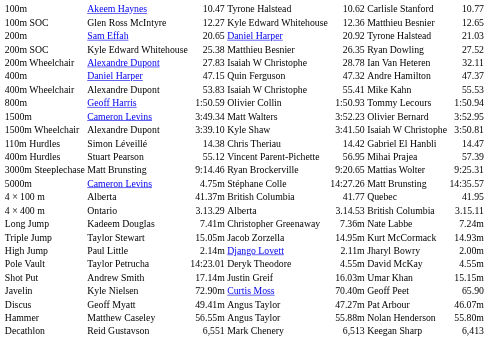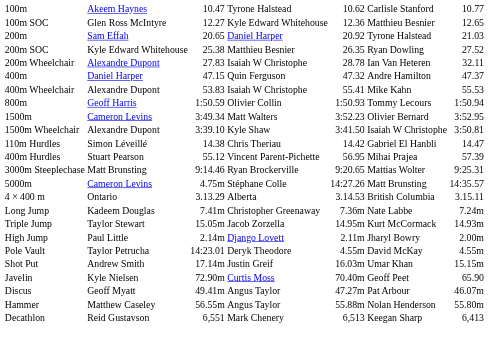 <table>
 <tr>
 <td>100m</td>
 <td> <a href='#'>Akeem Haynes</a></td>
 <td align="right">10.47</td>
 <td> Tyrone Halstead</td>
 <td align="right">10.62</td>
 <td> Carlisle Stanford</td>
 <td align="right">10.77</td>
 </tr>
 <tr>
 <td>100m SOC</td>
 <td> Glen Ross McIntyre</td>
 <td align="right">12.27</td>
 <td> Kyle Edward Whitehouse</td>
 <td align="right">12.36</td>
 <td> Matthieu Besnier</td>
 <td align="right">12.65</td>
 </tr>
 <tr>
 <td>200m</td>
 <td> <a href='#'>Sam Effah</a></td>
 <td align="right">20.65</td>
 <td> <a href='#'>Daniel Harper</a></td>
 <td align="right">20.92</td>
 <td> Tyrone Halstead</td>
 <td align="right">21.03</td>
 </tr>
 <tr>
 <td>200m SOC</td>
 <td> Kyle Edward Whitehouse</td>
 <td align="right">25.38</td>
 <td> Matthieu Besnier</td>
 <td align="right">26.35</td>
 <td> Ryan Dowling</td>
 <td align="right">27.52</td>
 </tr>
 <tr>
 <td>200m Wheelchair</td>
 <td> <a href='#'>Alexandre Dupont</a></td>
 <td align="right">27.83</td>
 <td> Isaiah W Christophe</td>
 <td align="right">28.78</td>
 <td> Ian Van Heteren</td>
 <td align="right">32.11</td>
 </tr>
 <tr>
 <td>400m</td>
 <td> <a href='#'>Daniel Harper</a></td>
 <td align="right">47.15</td>
 <td> Quin Ferguson</td>
 <td align="right">47.32</td>
 <td> Andre Hamilton</td>
 <td align="right">47.37</td>
 </tr>
 <tr>
 <td>400m Wheelchair</td>
 <td> Alexandre Dupont</td>
 <td align="right">53.83</td>
 <td> Isaiah W Christophe</td>
 <td align="right">55.41</td>
 <td> Mike Kahn</td>
 <td align="right">55.53</td>
 </tr>
 <tr>
 <td>800m</td>
 <td> <a href='#'>Geoff Harris</a></td>
 <td align="right">1:50.59</td>
 <td> Olivier Collin</td>
 <td align="right">1:50.93</td>
 <td> Tommy Lecours</td>
 <td align="right">1:50.94</td>
 </tr>
 <tr>
 <td>1500m</td>
 <td> <a href='#'>Cameron Levins</a></td>
 <td align="right">3:49.34</td>
 <td> Matt Walters</td>
 <td align="right">3:52.23</td>
 <td> Olivier Bernard</td>
 <td align="right">3:52.95</td>
 </tr>
 <tr>
 <td>1500m Wheelchair</td>
 <td> Alexandre Dupont</td>
 <td align="right">3:39.10</td>
 <td> Kyle Shaw</td>
 <td align="right">3:41.50</td>
 <td> Isaiah W Christophe</td>
 <td align="right">3:50.81</td>
 </tr>
 <tr>
 <td>110m Hurdles</td>
 <td> Simon Léveillé</td>
 <td align="right">14.38</td>
 <td> Chris Theriau</td>
 <td align="right">14.42</td>
 <td> Gabriel El Hanbli</td>
 <td align="right">14.47</td>
 </tr>
 <tr>
 <td>400m Hurdles</td>
 <td> Stuart Pearson</td>
 <td align="right">55.12</td>
 <td> Vincent Parent-Pichette</td>
 <td align="right">56.95</td>
 <td> Mihai Prajea</td>
 <td align="right">57.39</td>
 </tr>
 <tr>
 <td>3000m Steeplechase</td>
 <td> Matt Brunsting</td>
 <td align="right">9:14.46</td>
 <td> Ryan Brockerville</td>
 <td align="right">9:20.65</td>
 <td> Mattias Wolter</td>
 <td align="right">9:25.31</td>
 </tr>
 <tr>
 <td>5000m</td>
 <td> <a href='#'>Cameron Levins</a></td>
 <td align="right">4.75m</td>
 <td> Stéphane Colle</td>
 <td align="right">14:27.26</td>
 <td> Matt Brunsting</td>
 <td align="right">14:35.57</td>
 </tr>
 <tr>
-<td>4 × 100 m</td>
-<td> Alberta</td>
-<td align="right">41.37m</td>
-<td> British Columbia</td>
-<td align="right">41.77</td>
-<td> Quebec</td>
-<td align="right">41.95</td>
-</tr>
-<tr>
 <td>4 × 400 m</td>
 <td> Ontario</td>
 <td align="right">3.13.29</td>
 <td> Alberta</td>
 <td align="right">3.14.53</td>
 <td> British Columbia</td>
 <td align="right">3.15.11</td>
 </tr>
 <tr>
 <td>Long Jump</td>
 <td> Kadeem Douglas</td>
 <td align="right">7.41m</td>
 <td> Christopher Greenaway</td>
 <td align="right">7.36m</td>
 <td> Nate Labbe</td>
 <td align="right">7.24m</td>
 </tr>
 <tr>
 <td>Triple Jump</td>
 <td> Taylor Stewart</td>
 <td align="right">15.05m</td>
 <td> Jacob Zorzella</td>
 <td align="right">14.95m</td>
 <td> Kurt McCormack</td>
 <td align="right">14.93m</td>
 </tr>
 <tr>
 <td>High Jump</td>
 <td> Paul Little</td>
 <td align="right">2.14m</td>
 <td> <a href='#'>Django Lovett</a></td>
 <td align="right">2.11m</td>
 <td> Jharyl Bowry</td>
 <td align="right">2.00m</td>
 </tr>
 <tr>
 <td>Pole Vault</td>
 <td> Taylor Petrucha</td>
 <td align="right">14:23.01</td>
 <td> Deryk Theodore</td>
 <td align="right">4.55m</td>
 <td> David McKay</td>
 <td align="right">4.55m</td>
 </tr>
 <tr>
 <td>Shot Put</td>
 <td> Andrew Smith</td>
 <td align="right">17.14m</td>
 <td> Justin Greif</td>
 <td align="right">16.03m</td>
 <td> Umar Khan</td>
 <td align="right">15.15m</td>
 </tr>
 <tr>
 <td>Javelin</td>
 <td> Kyle Nielsen</td>
 <td align="right">72.90m</td>
 <td> <a href='#'>Curtis Moss</a></td>
 <td align="right">70.40m</td>
 <td> Geoff Peet</td>
 <td align="right">65.90</td>
 </tr>
 <tr>
 <td>Discus</td>
 <td> Geoff Myatt</td>
 <td align="right">49.41m</td>
 <td> Angus Taylor</td>
 <td align="right">47.27m</td>
 <td> Pat Arbour</td>
 <td align="right">46.07m</td>
 </tr>
 <tr>
 <td>Hammer</td>
 <td> Matthew Caseley</td>
 <td align="right">56.55m</td>
 <td> Angus Taylor</td>
 <td align="right">55.88m</td>
 <td> Nolan Henderson</td>
 <td align="right">55.80m</td>
 </tr>
 <tr>
 <td>Decathlon</td>
 <td> Reid Gustavson</td>
 <td align="right">6,551</td>
 <td> Mark Chenery</td>
 <td align="right">6,513</td>
 <td> Keegan Sharp</td>
 <td align="right">6,413</td>
 </tr>
 </table>
